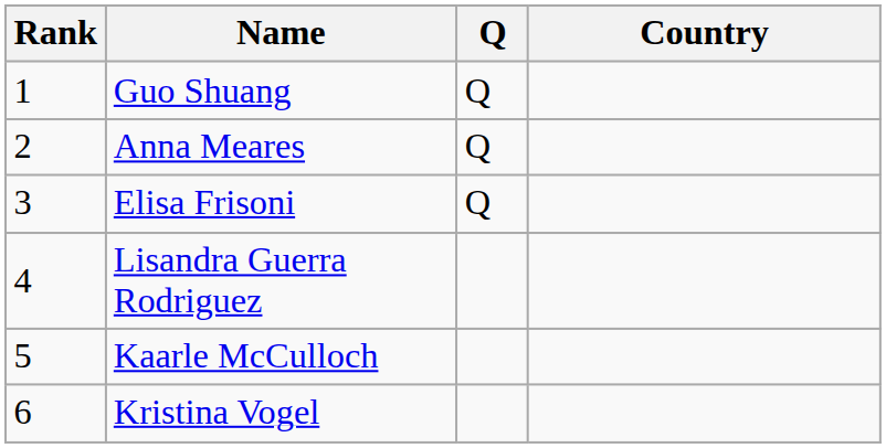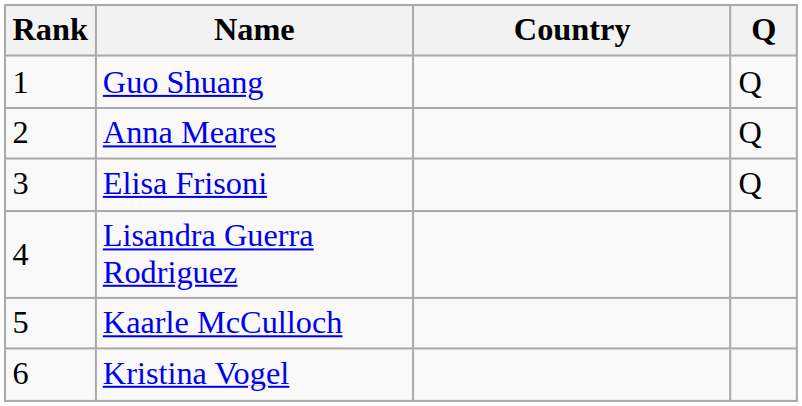 <table class="wikitable">
 <tr>
 <th width=20>Rank</th>
 <th width=150>Name</th>
+<th width=150>Country</th>
 <th width=25>Q</th>
-<th width=150>Country</th>
 </tr>
 <tr>
 <td>1</td>
 <td><a href='#'>Guo Shuang</a></td>
+<td></td>
 <td>Q</td>
-<td></td>
 </tr>
 <tr>
 <td>2</td>
 <td><a href='#'>Anna Meares</a></td>
+<td></td>
 <td>Q</td>
-<td></td>
 </tr>
 <tr>
 <td>3</td>
 <td><a href='#'>Elisa Frisoni</a></td>
+<td></td>
 <td>Q</td>
-<td></td>
 </tr>
 <tr>
 <td>4</td>
 <td><a href='#'>Lisandra Guerra Rodriguez</a></td>
 <td></td>
 <td></td>
 </tr>
 <tr>
 <td>5</td>
 <td><a href='#'>Kaarle McCulloch</a></td>
 <td></td>
 <td></td>
 </tr>
 <tr>
 <td>6</td>
 <td><a href='#'>Kristina Vogel</a></td>
 <td></td>
 <td></td>
 </tr>
 </table>
